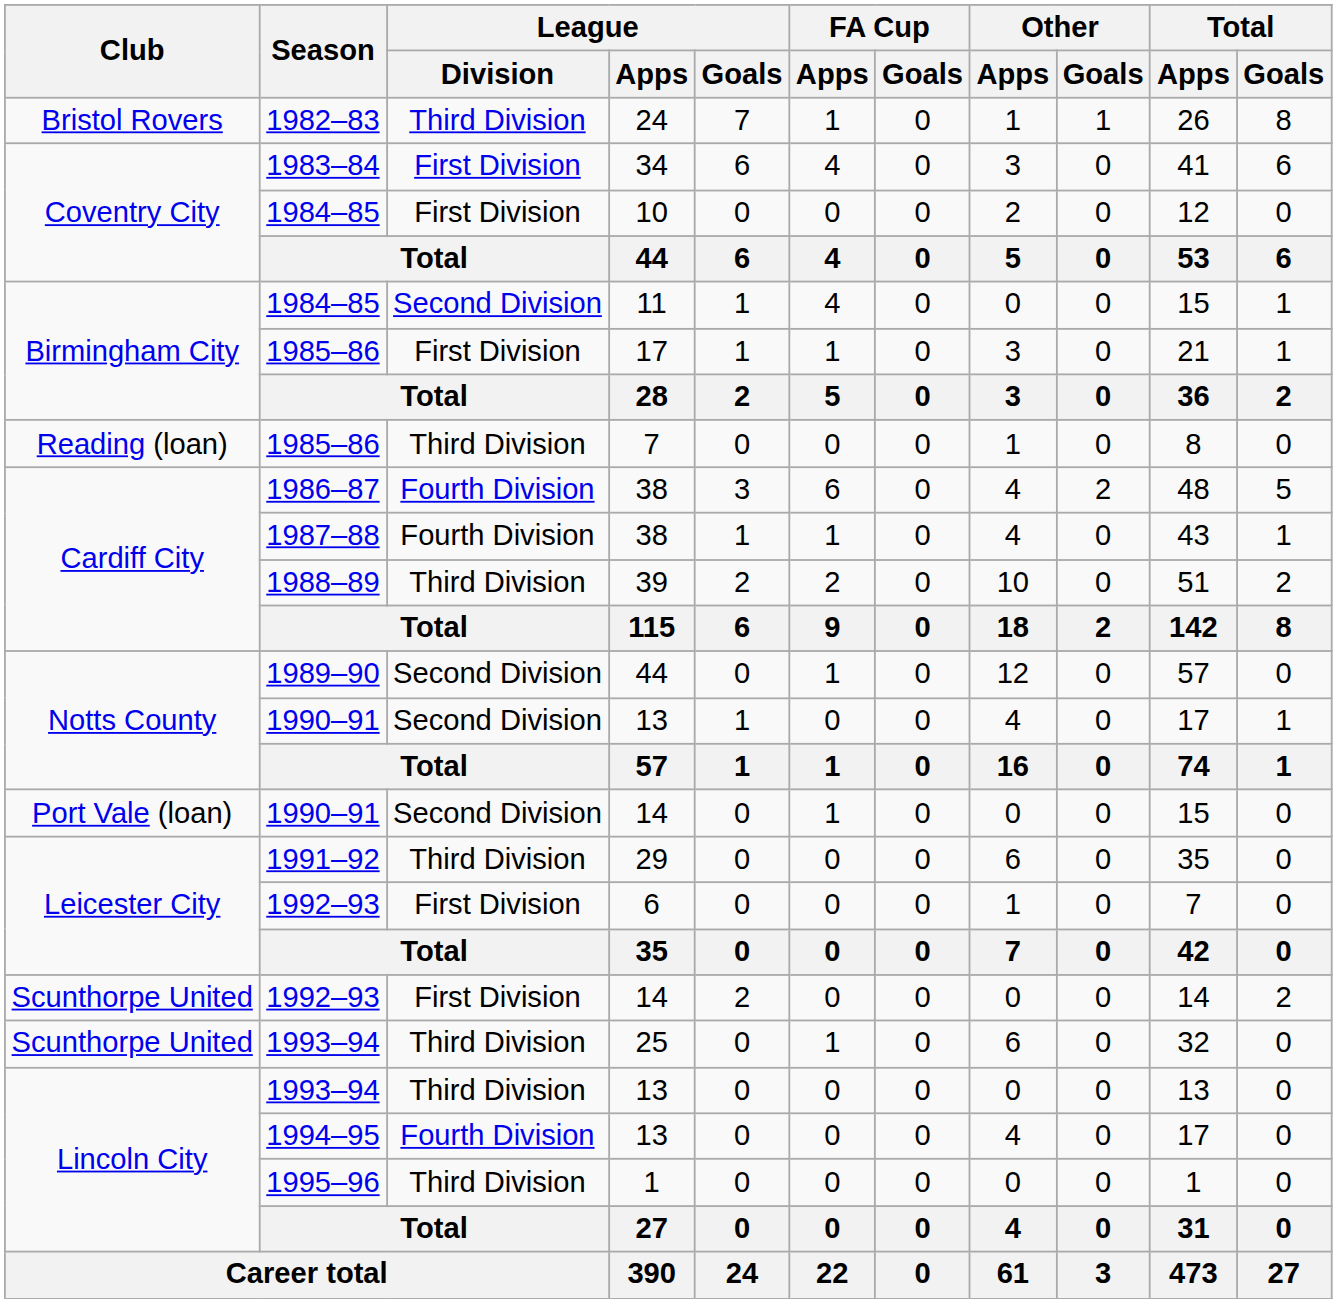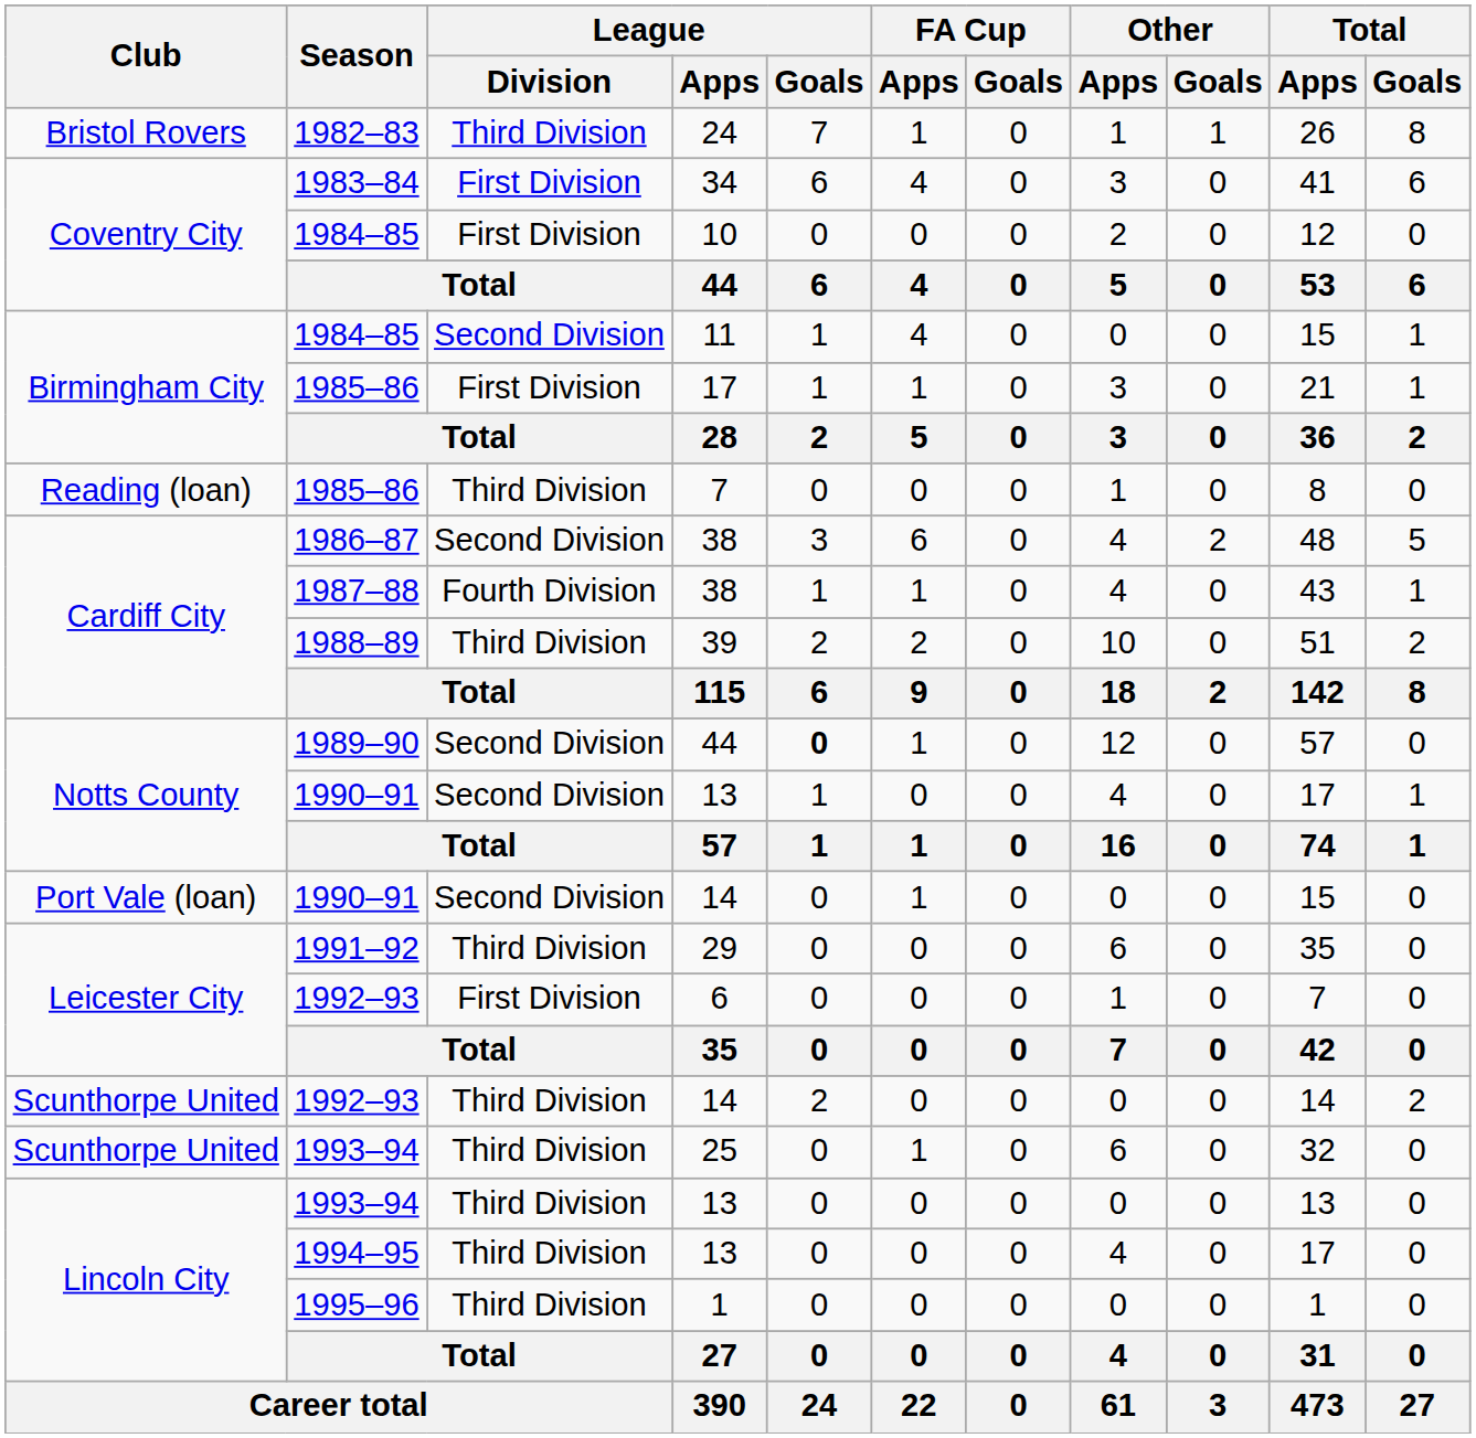 <table class="wikitable" style="text-align: center;">
 <tr>
 <th rowspan="2">Club</th>
 <th rowspan="2">Season</th>
 <th colspan="3">League</th>
 <th colspan="2">FA Cup</th>
 <th colspan="2">Other</th>
 <th colspan="2">Total</th>
 </tr>
 <tr>
 <th>Division</th>
 <th>Apps</th>
 <th>Goals</th>
 <th>Apps</th>
 <th>Goals</th>
 <th>Apps</th>
 <th>Goals</th>
 <th>Apps</th>
 <th>Goals</th>
 </tr>
 <tr>
 <td><a href='#'>Bristol Rovers</a></td>
 <td><a href='#'>1982–83</a></td>
 <td><a href='#'>Third Division</a></td>
 <td>24</td>
 <td>7</td>
 <td>1</td>
 <td>0</td>
 <td>1</td>
 <td>1</td>
 <td>26</td>
 <td>8</td>
 </tr>
 <tr>
 <td rowspan="3"><a href='#'>Coventry City</a></td>
 <td><a href='#'>1983–84</a></td>
 <td><a href='#'>First Division</a></td>
 <td>34</td>
 <td>6</td>
 <td>4</td>
 <td>0</td>
 <td>3</td>
 <td>0</td>
 <td>41</td>
 <td>6</td>
 </tr>
 <tr>
 <td><a href='#'>1984–85</a></td>
 <td>First Division</td>
 <td>10</td>
 <td>0</td>
 <td>0</td>
 <td>0</td>
 <td>2</td>
 <td>0</td>
 <td>12</td>
 <td>0</td>
 </tr>
 <tr>
 <th colspan="2">Total</th>
 <th>44</th>
 <th>6</th>
 <th>4</th>
 <th>0</th>
 <th>5</th>
 <th>0</th>
 <th>53</th>
 <th>6</th>
 </tr>
 <tr>
 <td rowspan="3"><a href='#'>Birmingham City</a></td>
 <td><a href='#'>1984–85</a></td>
 <td><a href='#'>Second Division</a></td>
 <td>11</td>
 <td>1</td>
 <td>4</td>
 <td>0</td>
 <td>0</td>
 <td>0</td>
 <td>15</td>
 <td>1</td>
 </tr>
 <tr>
 <td><a href='#'>1985–86</a></td>
 <td>First Division</td>
 <td>17</td>
 <td>1</td>
 <td>1</td>
 <td>0</td>
 <td>3</td>
 <td>0</td>
 <td>21</td>
 <td>1</td>
 </tr>
 <tr>
 <th colspan="2">Total</th>
 <th>28</th>
 <th>2</th>
 <th>5</th>
 <th>0</th>
 <th>3</th>
 <th>0</th>
 <th>36</th>
 <th>2</th>
 </tr>
 <tr>
 <td><a href='#'>Reading</a> (loan)</td>
 <td><a href='#'>1985–86</a></td>
 <td>Third Division</td>
 <td>7</td>
 <td>0</td>
 <td>0</td>
 <td>0</td>
 <td>1</td>
 <td>0</td>
 <td>8</td>
 <td>0</td>
 </tr>
 <tr>
 <td rowspan="4"><a href='#'>Cardiff City</a></td>
 <td><a href='#'>1986–87</a></td>
-<td><a href='#'>Fourth Division</a></td>
+<td>Second Division</td>
 <td>38</td>
 <td>3</td>
 <td>6</td>
 <td>0</td>
 <td>4</td>
 <td>2</td>
 <td>48</td>
 <td>5</td>
 </tr>
 <tr>
 <td><a href='#'>1987–88</a></td>
 <td>Fourth Division</td>
 <td>38</td>
 <td>1</td>
 <td>1</td>
 <td>0</td>
 <td>4</td>
 <td>0</td>
 <td>43</td>
 <td>1</td>
 </tr>
 <tr>
 <td><a href='#'>1988–89</a></td>
 <td>Third Division</td>
 <td>39</td>
 <td>2</td>
 <td>2</td>
 <td>0</td>
 <td>10</td>
 <td>0</td>
 <td>51</td>
 <td>2</td>
 </tr>
 <tr>
 <th colspan="2">Total</th>
 <th>115</th>
 <th>6</th>
 <th>9</th>
 <th>0</th>
 <th>18</th>
 <th>2</th>
 <th>142</th>
 <th>8</th>
 </tr>
 <tr>
 <td rowspan="3"><a href='#'>Notts County</a></td>
 <td><a href='#'>1989–90</a></td>
 <td>Second Division</td>
 <td>44</td>
-<td>0</td>
+<td><strong>0</strong></td>
 <td>1</td>
 <td>0</td>
 <td>12</td>
 <td>0</td>
 <td>57</td>
 <td>0</td>
 </tr>
 <tr>
 <td><a href='#'>1990–91</a></td>
 <td>Second Division</td>
 <td>13</td>
 <td>1</td>
 <td>0</td>
 <td>0</td>
 <td>4</td>
 <td>0</td>
 <td>17</td>
 <td>1</td>
 </tr>
 <tr>
 <th colspan="2">Total</th>
 <th>57</th>
 <th>1</th>
 <th>1</th>
 <th>0</th>
 <th>16</th>
 <th>0</th>
 <th>74</th>
 <th>1</th>
 </tr>
 <tr>
 <td><a href='#'>Port Vale</a> (loan)</td>
 <td><a href='#'>1990–91</a></td>
 <td>Second Division</td>
 <td>14</td>
 <td>0</td>
 <td>1</td>
 <td>0</td>
 <td>0</td>
 <td>0</td>
 <td>15</td>
 <td>0</td>
 </tr>
 <tr>
 <td rowspan="3"><a href='#'>Leicester City</a></td>
 <td><a href='#'>1991–92</a></td>
 <td>Third Division</td>
 <td>29</td>
 <td>0</td>
 <td>0</td>
 <td>0</td>
 <td>6</td>
 <td>0</td>
 <td>35</td>
 <td>0</td>
 </tr>
 <tr>
 <td><a href='#'>1992–93</a></td>
 <td>First Division</td>
 <td>6</td>
 <td>0</td>
 <td>0</td>
 <td>0</td>
 <td>1</td>
 <td>0</td>
 <td>7</td>
 <td>0</td>
 </tr>
 <tr>
 <th colspan="2">Total</th>
 <th>35</th>
 <th>0</th>
 <th>0</th>
 <th>0</th>
 <th>7</th>
 <th>0</th>
 <th>42</th>
 <th>0</th>
 </tr>
 <tr>
 <td><a href='#'>Scunthorpe United</a></td>
 <td><a href='#'>1992–93</a></td>
-<td>First Division</td>
+<td>Third Division</td>
 <td>14</td>
 <td>2</td>
 <td>0</td>
 <td>0</td>
 <td>0</td>
 <td>0</td>
 <td>14</td>
 <td>2</td>
 </tr>
 <tr>
 <td><a href='#'>Scunthorpe United</a></td>
 <td><a href='#'>1993–94</a></td>
 <td>Third Division</td>
 <td>25</td>
 <td>0</td>
 <td>1</td>
 <td>0</td>
 <td>6</td>
 <td>0</td>
 <td>32</td>
 <td>0</td>
 </tr>
 <tr>
 <td rowspan="4"><a href='#'>Lincoln City</a></td>
 <td><a href='#'>1993–94</a></td>
 <td>Third Division</td>
 <td>13</td>
 <td>0</td>
 <td>0</td>
 <td>0</td>
 <td>0</td>
 <td>0</td>
 <td>13</td>
 <td>0</td>
 </tr>
 <tr>
 <td><a href='#'>1994–95</a></td>
-<td><a href='#'>Fourth Division</a></td>
+<td>Third Division</td>
 <td>13</td>
 <td>0</td>
 <td>0</td>
 <td>0</td>
 <td>4</td>
 <td>0</td>
 <td>17</td>
 <td>0</td>
 </tr>
 <tr>
 <td><a href='#'>1995–96</a></td>
 <td>Third Division</td>
 <td>1</td>
 <td>0</td>
 <td>0</td>
 <td>0</td>
 <td>0</td>
 <td>0</td>
 <td>1</td>
 <td>0</td>
 </tr>
 <tr>
 <th colspan="2">Total</th>
 <th>27</th>
 <th>0</th>
 <th>0</th>
 <th>0</th>
 <th>4</th>
 <th>0</th>
 <th>31</th>
 <th>0</th>
 </tr>
 <tr>
 <th colspan="3">Career total</th>
 <th>390</th>
 <th>24</th>
 <th>22</th>
 <th>0</th>
 <th>61</th>
 <th>3</th>
 <th>473</th>
 <th>27</th>
 </tr>
 </table>
